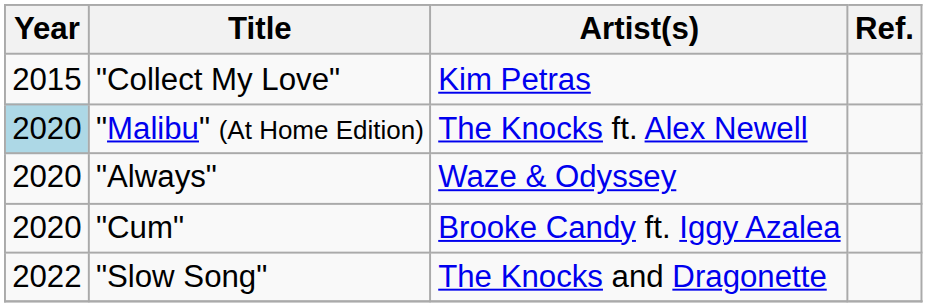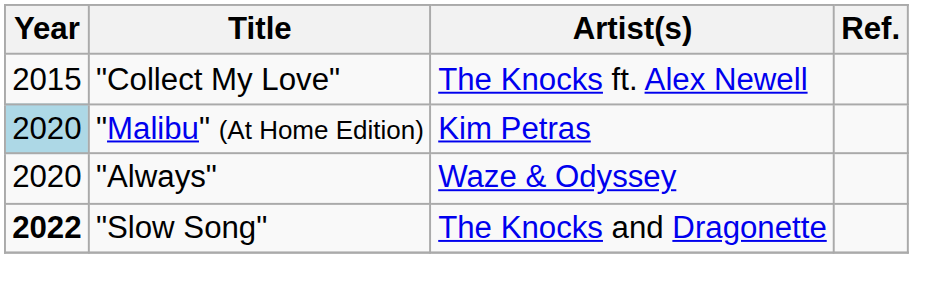 <table class="wikitable">
 <tr>
 <th>Year</th>
 <th>Title</th>
 <th>Artist(s)</th>
 <th>Ref.</th>
 </tr>
 <tr>
 <td>2015</td>
 <td>"Collect My Love"</td>
-<td><a href='#'>Kim Petras</a></td>
+<td><a href='#'>The Knocks</a> ft. <a href='#'>Alex Newell</a></td>
 <td style="text-align: center;"></td>
 </tr>
 <tr>
 <td style="background: lightblue;">2020</td>
 <td>"<a href='#'>Malibu</a>" <small>(At Home Edition)</small></td>
-<td><a href='#'>The Knocks</a> ft. <a href='#'>Alex Newell</a></td>
+<td><a href='#'>Kim Petras</a></td>
 <td style="text-align: center;"></td>
 </tr>
 <tr>
 <td>2020</td>
 <td>"Always" </td>
 <td><a href='#'>Waze & Odyssey</a></td>
 <td style="text-align: center;"></td>
 </tr>
 <tr>
-<td>2020</td>
-<td>"Cum" </td>
-<td><a href='#'>Brooke Candy</a> ft. <a href='#'>Iggy Azalea</a></td>
-<td style="text-align: center;"></td>
-</tr>
-<tr>
-<td>2022</td>
+<td><strong>2022</strong></td>
 <td>"Slow Song"</td>
 <td><a href='#'>The Knocks</a> and <a href='#'>Dragonette</a></td>
 <td style="text-align: center;"></td>
 </tr>
 <tr>
 </tr>
 </table>
